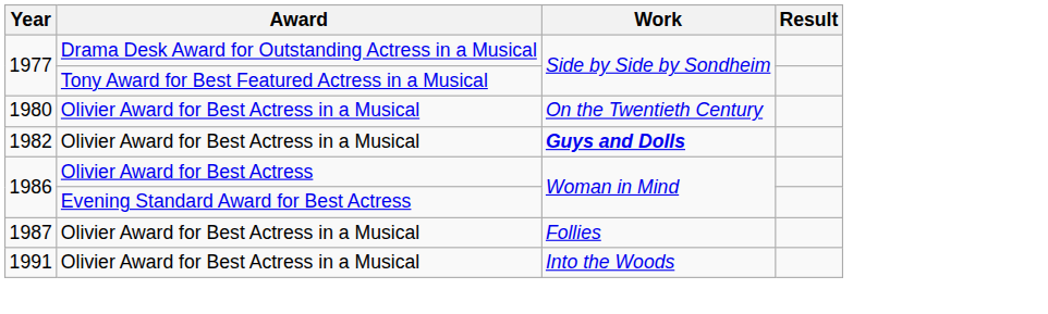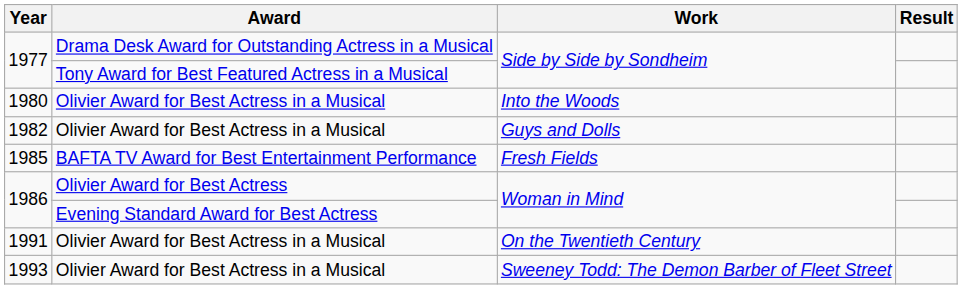 <table class=wikitable>
 <tr>
 <th>Year</th>
 <th>Award</th>
 <th>Work</th>
 <th>Result</th>
 </tr>
 <tr>
 <td rowspan=2>1977</td>
 <td><a href='#'>Drama Desk Award for Outstanding Actress in a Musical</a></td>
 <td rowspan=2><em><a href='#'>Side by Side by Sondheim</a></em></td>
 <td></td>
 </tr>
 <tr>
 <td><a href='#'>Tony Award for Best Featured Actress in a Musical</a></td>
 <td></td>
 </tr>
 <tr>
 <td>1980</td>
 <td><a href='#'>Olivier Award for Best Actress in a Musical</a></td>
-<td><em><a href='#'>On the Twentieth Century</a></em></td>
+<td><em><a href='#'>Into the Woods</a></em></td>
 <td></td>
 </tr>
 <tr>
 <td>1982</td>
 <td>Olivier Award for Best Actress in a Musical</td>
-<td><strong><em><a href='#'>Guys and Dolls</a></em></strong></td>
+<td><em><a href='#'>Guys and Dolls</a></em></td>
+<td></td>
+</tr>
+<tr>
+<td>1985</td>
+<td><a href='#'>BAFTA TV Award for Best Entertainment Performance</a></td>
+<td><em><a href='#'>Fresh Fields</a></em></td>
 <td></td>
 </tr>
 <tr>
 <td rowspan=2>1986</td>
 <td><a href='#'>Olivier Award for Best Actress</a></td>
 <td rowspan=2><em><a href='#'>Woman in Mind</a></em></td>
 <td></td>
 </tr>
 <tr>
 <td><a href='#'>Evening Standard Award for Best Actress</a></td>
 <td></td>
 </tr>
 <tr>
-<td>1987</td>
+<td>1991</td>
 <td>Olivier Award for Best Actress in a Musical</td>
-<td><em><a href='#'>Follies</a></em></td>
+<td><em><a href='#'>On the Twentieth Century</a></em></td>
 <td></td>
 </tr>
 <tr>
-<td>1991</td>
+<td>1993</td>
 <td>Olivier Award for Best Actress in a Musical</td>
-<td><em><a href='#'>Into the Woods</a></em></td>
+<td><em><a href='#'>Sweeney Todd: The Demon Barber of Fleet Street</a></em></td>
 <td></td>
 </tr>
 </table>
